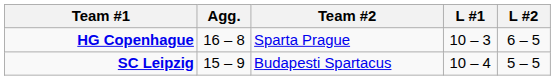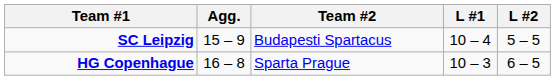 <table class=wikitable style="text-align:center">
 <tr>
 <th width=200>Team #1</th>
 <th width=50>Agg.</th>
 <th width=200>Team #2</th>
 <th width=50>L #1</th>
 <th width=50>L #2</th>
 </tr>
 <tr>
+<td align=right><strong><a href='#'>SC Leipzig</a></strong> </td>
+<td align=center>15 – 9</td>
+<td align=left> <a href='#'>Budapesti Spartacus</a></td>
+<td align=center>10 – 4</td>
+<td align=center>5 – 5</td>
+</tr>
+<tr>
 <td align=right><strong><a href='#'>HG Copenhague</a></strong> </td>
 <td align=center>16 – 8</td>
 <td align=left> <a href='#'>Sparta Prague</a></td>
 <td align=center>10 – 3</td>
 <td align=center>6 – 5</td>
 </tr>
-<tr>
-<td align=right><strong><a href='#'>SC Leipzig</a></strong> </td>
-<td align=center>15 – 9</td>
-<td align=left> <a href='#'>Budapesti Spartacus</a></td>
-<td align=center>10 – 4</td>
-<td align=center>5 – 5</td>
-</tr>
 </table>
